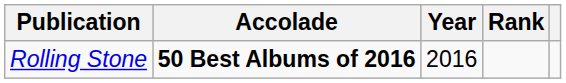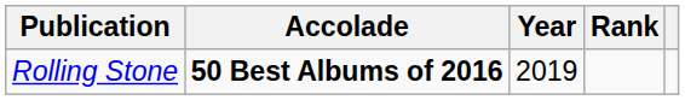 <table class="sortable wikitable">
 <tr>
 <th>Publication</th>
 <th>Accolade</th>
 <th>Year</th>
 <th>Rank</th>
 <th class="unsortable"></th>
 </tr>
 <tr>
 <td><em><a href='#'>Rolling Stone</a></em></td>
 <td><strong>50 Best Albums of 2016</strong></td>
-<td>2016</td>
+<td>2019</td>
 <td></td>
 <td></td>
 </tr>
 </table>
